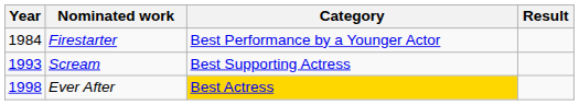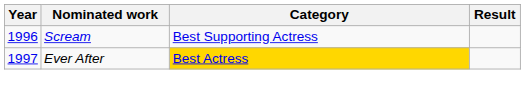 <table class=wikitable>
 <tr>
 <th width=4%>Year</th>
 <th width=25.5%>Nominated work</th>
 <th width=60.5%>Category</th>
 <th width=10%>Result</th>
 </tr>
 <tr>
-<td>1984</td>
-<td><em><a href='#'>Firestarter</a></em></td>
-<td><a href='#'>Best Performance by a Younger Actor</a></td>
-<td></td>
-</tr>
-<tr>
-<td><a href='#'>1993</a></td>
+<td><a href='#'>1996</a></td>
 <td><em><a href='#'>Scream</a></em></td>
 <td><a href='#'>Best Supporting Actress</a></td>
 <td></td>
 </tr>
 <tr>
-<td><a href='#'>1998</a></td>
+<td><a href='#'>1997</a></td>
 <td><em>Ever After</em></td>
 <td style="background: gold;"><a href='#'>Best Actress</a></td>
 <td></td>
 </tr>
 </table>
